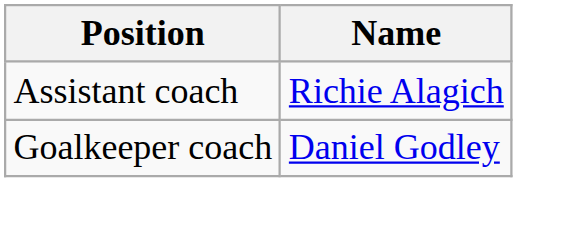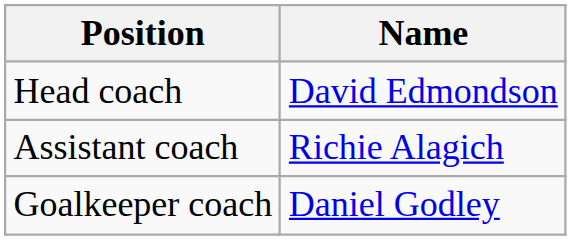 <table class="wikitable">
 <tr>
 <th>Position</th>
 <th>Name</th>
+</tr>
+<tr>
+<td>Head coach</td>
+<td> <a href='#'>David Edmondson</a></td>
 </tr>
 <tr>
 <td>Assistant coach</td>
 <td> <a href='#'>Richie Alagich</a></td>
 </tr>
 <tr>
 <td>Goalkeeper coach</td>
 <td> <a href='#'>Daniel Godley</a></td>
 </tr>
 </table>
